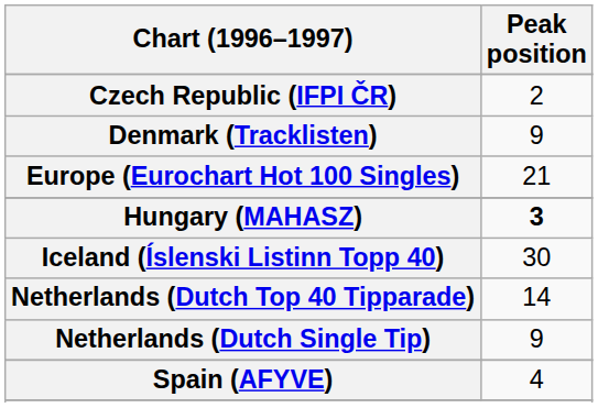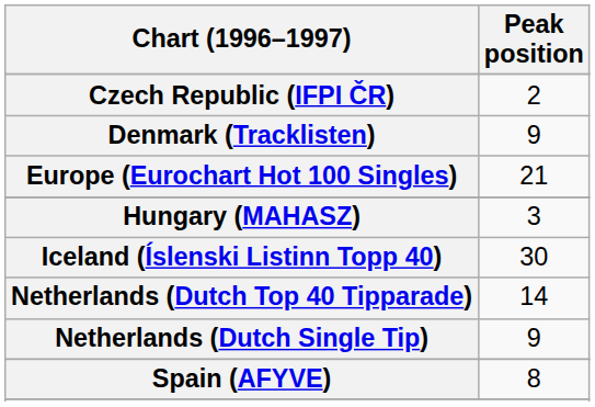 <table class="wikitable sortable plainrowheaders" style="text-align:center">
 <tr>
 <th scope="col">Chart (1996–1997)</th>
 <th scope="col">Peak<br>position</th>
 </tr>
 <tr>
 </tr>
 <tr>
 </tr>
 <tr>
 </tr>
 <tr>
 <th scope="row">Czech Republic (<a href='#'>IFPI ČR</a>)</th>
 <td>2</td>
 </tr>
 <tr>
 <th scope="row">Denmark (<a href='#'>Tracklisten</a>)</th>
 <td>9</td>
 </tr>
 <tr>
 <th scope="row">Europe (<a href='#'>Eurochart Hot 100 Singles</a>)</th>
 <td>21</td>
 </tr>
 <tr>
 </tr>
 <tr>
 </tr>
 <tr>
 </tr>
 <tr>
 <th scope="row">Hungary (<a href='#'>MAHASZ</a>)</th>
-<td><strong>3</strong></td>
+<td>3</td>
 </tr>
 <tr>
 <th scope="row">Iceland (<a href='#'>Íslenski Listinn Topp 40</a>)</th>
 <td>30</td>
 </tr>
 <tr>
 <th scope="row">Netherlands (<a href='#'>Dutch Top 40 Tipparade</a>)</th>
 <td>14</td>
 </tr>
 <tr>
 <th scope="row">Netherlands (<a href='#'>Dutch Single Tip</a>)</th>
 <td>9</td>
 </tr>
 <tr>
 </tr>
 <tr>
 </tr>
 <tr>
 <th scope="row">Spain (<a href='#'>AFYVE</a>)</th>
-<td>4</td>
+<td>8</td>
 </tr>
 <tr>
 </tr>
 <tr>
 </tr>
 <tr>
 </tr>
 <tr>
 </tr>
 <tr>
 </tr>
 </table>
